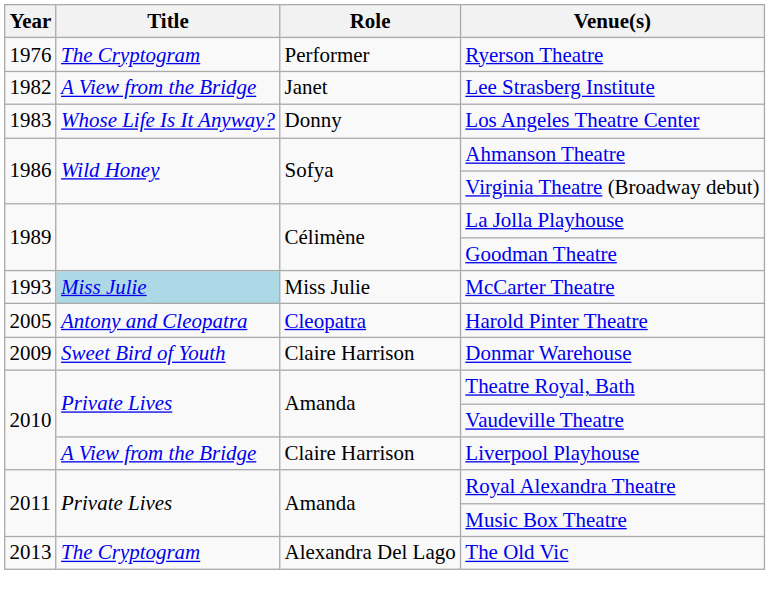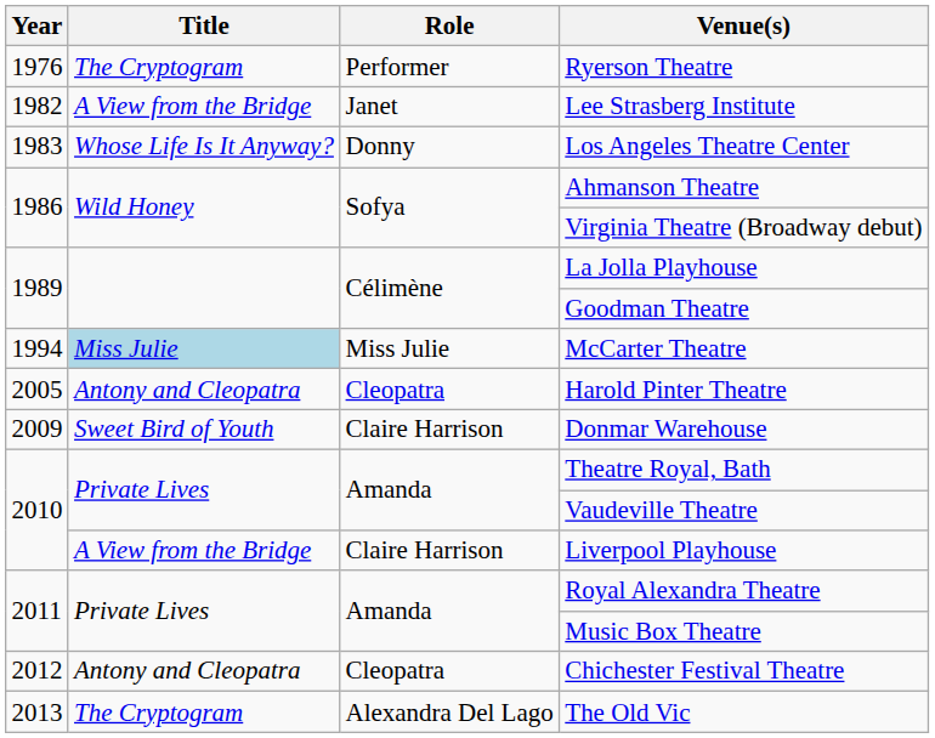 <table class="wikitable sortable">
 <tr>
 <th>Year</th>
 <th>Title</th>
 <th>Role</th>
 <th class="unsortable">Venue(s)</th>
 </tr>
 <tr>
 <td>1976</td>
 <td data-sort-value="Cryptogram"><em><a href='#'>The Cryptogram</a></em></td>
 <td>Performer</td>
 <td><a href='#'>Ryerson Theatre</a></td>
 </tr>
 <tr>
 <td>1982</td>
 <td data-sort-value="View from the Bridge"><em><a href='#'>A View from the Bridge</a></em></td>
 <td>Janet</td>
 <td><a href='#'>Lee Strasberg Institute</a></td>
 </tr>
 <tr>
 <td>1983</td>
 <td><em><a href='#'>Whose Life Is It Anyway?</a></em></td>
 <td>Donny</td>
 <td><a href='#'>Los Angeles Theatre Center</a></td>
 </tr>
 <tr>
 <td rowspan="2">1986</td>
 <td rowspan="2"><em><a href='#'>Wild Honey</a></em></td>
 <td rowspan="2">Sofya</td>
 <td><a href='#'>Ahmanson Theatre</a></td>
 </tr>
 <tr>
 <td><a href='#'>Virginia Theatre</a> (Broadway debut)</td>
 </tr>
 <tr>
 <td rowspan="2">1989</td>
 <td rowspan="2"><em></em></td>
 <td rowspan="2">Célimène</td>
 <td><a href='#'>La Jolla Playhouse</a></td>
 </tr>
 <tr>
 <td><a href='#'>Goodman Theatre</a></td>
 </tr>
 <tr>
-<td>1993</td>
+<td>1994</td>
 <td style="background: lightblue;"><em><a href='#'>Miss Julie</a></em></td>
 <td>Miss Julie</td>
 <td><a href='#'>McCarter Theatre</a></td>
 </tr>
 <tr>
 <td>2005</td>
 <td><em><a href='#'>Antony and Cleopatra</a></em></td>
 <td><a href='#'>Cleopatra</a></td>
 <td><a href='#'>Harold Pinter Theatre</a></td>
 </tr>
 <tr>
 <td>2009</td>
 <td><em><a href='#'>Sweet Bird of Youth</a></em></td>
 <td>Claire Harrison</td>
 <td><a href='#'>Donmar Warehouse</a></td>
 </tr>
 <tr>
 <td rowspan="3">2010</td>
 <td rowspan="2"><em><a href='#'>Private Lives</a></em></td>
 <td rowspan="2">Amanda</td>
 <td><a href='#'>Theatre Royal, Bath</a></td>
 </tr>
 <tr>
 <td><a href='#'>Vaudeville Theatre</a></td>
 </tr>
 <tr>
 <td data-sort-value="View from the Bridge"><em><a href='#'>A View from the Bridge</a></em></td>
 <td>Claire Harrison</td>
 <td><a href='#'>Liverpool Playhouse</a></td>
 </tr>
 <tr>
 <td rowspan="2">2011</td>
 <td rowspan="2"><em>Private Lives</em></td>
 <td rowspan="2">Amanda</td>
 <td><a href='#'>Royal Alexandra Theatre</a></td>
 </tr>
 <tr>
 <td><a href='#'>Music Box Theatre</a></td>
 </tr>
 <tr>
+<td>2012</td>
+<td><em>Antony and Cleopatra</em></td>
+<td>Cleopatra</td>
+<td><a href='#'>Chichester Festival Theatre</a></td>
+</tr>
+<tr>
 <td>2013</td>
 <td data-sort-value="Cryptogram"><em><a href='#'>The Cryptogram</a></em></td>
 <td>Alexandra Del Lago</td>
 <td><a href='#'>The Old Vic</a></td>
 </tr>
 </table>
